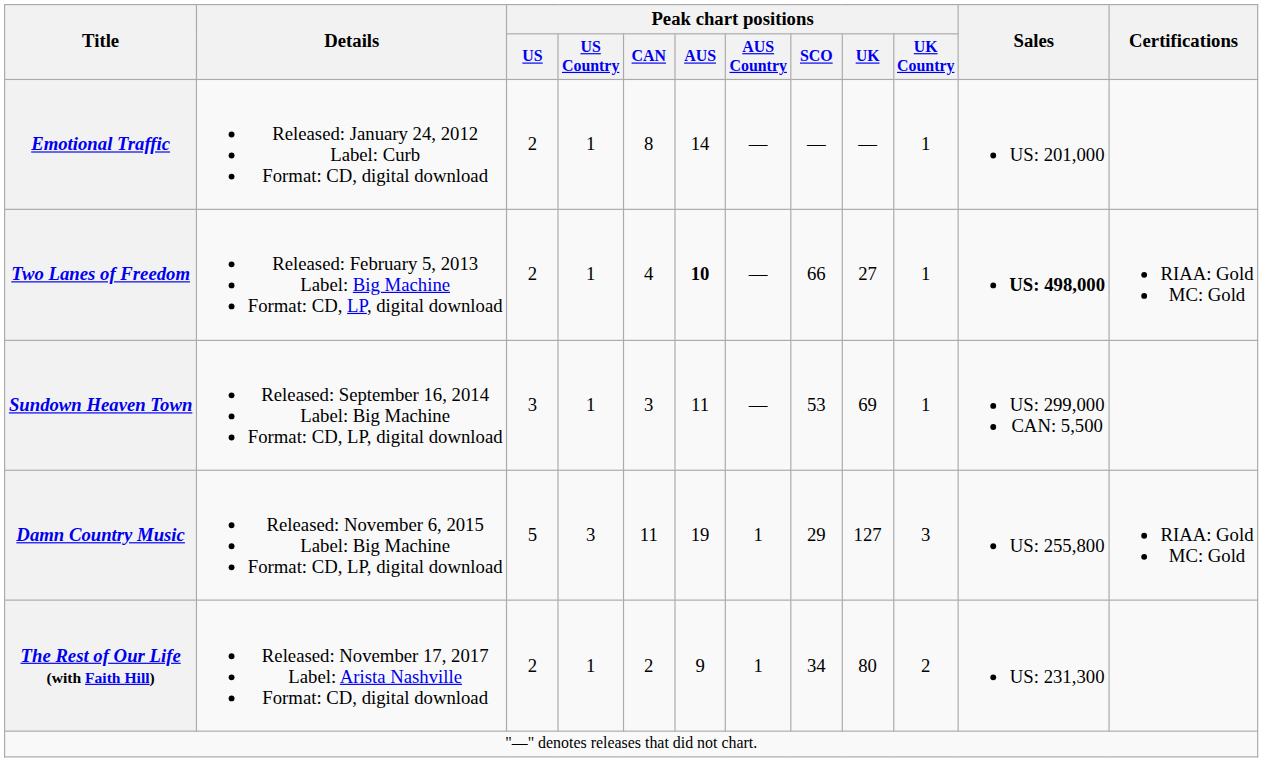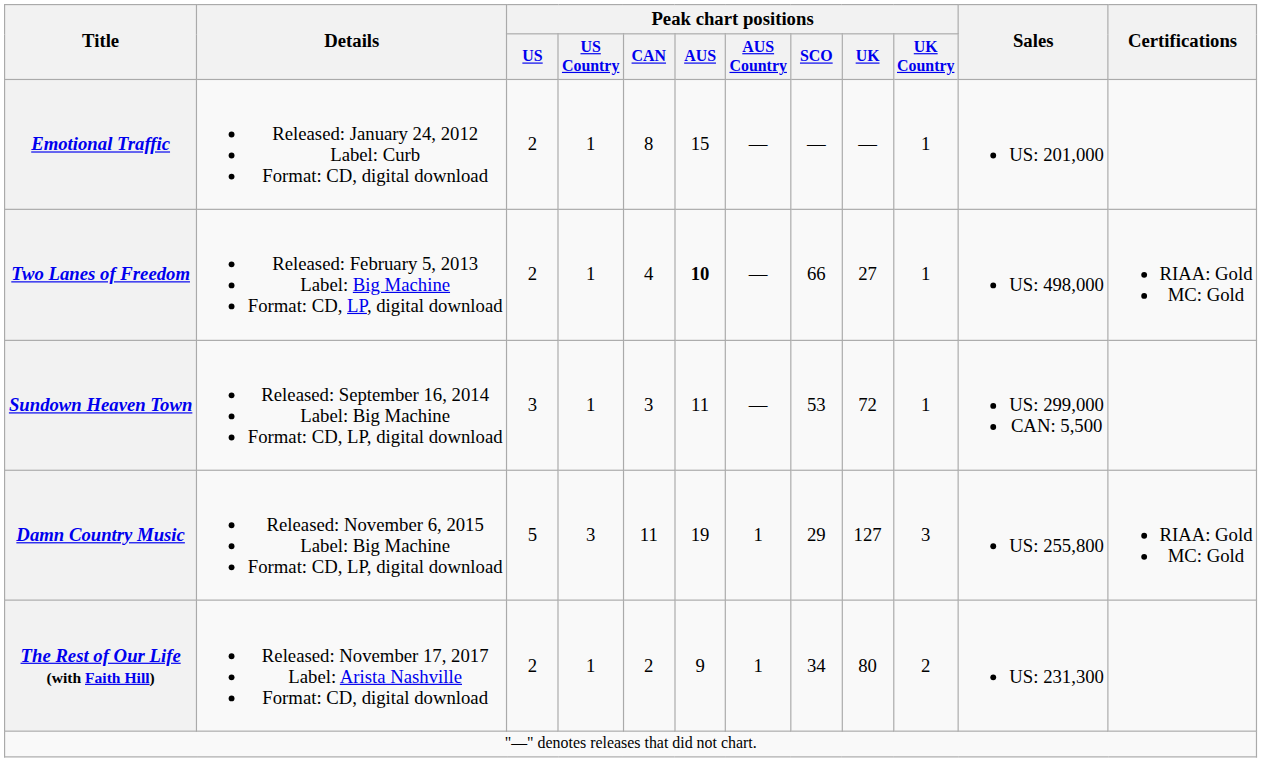 <table class="wikitable plainrowheaders" style="text-align:center;">
 <tr>
 <th scope="col" rowspan="2">Title</th>
 <th scope="col" rowspan="2">Details</th>
 <th scope="col" colspan="8">Peak chart positions</th>
 <th scope="col" rowspan="2">Sales</th>
 <th scope="col" rowspan="2">Certifications</th>
 </tr>
 <tr>
 <th scope="col" style="width:2.75em;font-size:85%;"><a href='#'>US</a><br></th>
 <th scope="col" style="width:2.75em;font-size:85%;"><a href='#'>US<br>Country</a><br></th>
 <th scope="col" style="width:2.75em;font-size:85%;"><a href='#'>CAN</a><br></th>
 <th scope="col" style="width:2.75em;font-size:85%;"><a href='#'>AUS</a><br></th>
 <th scope="col" style="width:2.75em;font-size:85%;"><a href='#'>AUS<br>Country</a><br></th>
 <th scope="col" style="width:2.75em;font-size:85%;"><a href='#'>SCO</a><br></th>
 <th scope="col" style="width:2.75em;font-size:85%;"><a href='#'>UK</a><br></th>
 <th scope="col" style="width:2.75em;font-size:85%;"><a href='#'>UK<br>Country</a><br></th>
 </tr>
 <tr>
 <th scope="row"><em><a href='#'>Emotional Traffic</a></em></th>
 <td><br><ul><li>Released: January 24, 2012</li><li>Label: Curb</li><li>Format: CD, digital download</li></ul></td>
 <td>2</td>
 <td>1</td>
 <td>8</td>
-<td>14</td>
+<td>15</td>
 <td>—</td>
 <td>—</td>
 <td>—</td>
 <td>1</td>
 <td><br><ul><li>US: 201,000</li></ul></td>
 <td></td>
 </tr>
 <tr>
 <th scope="row"><em><a href='#'>Two Lanes of Freedom</a></em></th>
 <td><br><ul><li>Released: February 5, 2013</li><li>Label: <a href='#'>Big Machine</a></li><li>Format: CD, <a href='#'>LP</a>, digital download</li></ul></td>
 <td>2</td>
 <td>1</td>
 <td>4</td>
 <td><strong>10</strong></td>
 <td>—</td>
 <td>66</td>
 <td>27</td>
 <td>1</td>
-<td><strong><br><ul><li>US: 498,000</li></ul></strong></td>
+<td><br><ul><li>US: 498,000</li></ul></td>
 <td><br><ul><li>RIAA: Gold</li><li>MC: Gold</li></ul></td>
 </tr>
 <tr>
 <th scope="row"><em><a href='#'>Sundown Heaven Town</a></em></th>
 <td><br><ul><li>Released: September 16, 2014</li><li>Label: Big Machine</li><li>Format: CD, LP, digital download</li></ul></td>
 <td>3</td>
 <td>1</td>
 <td>3</td>
 <td>11</td>
 <td>—</td>
 <td>53</td>
-<td>69</td>
+<td>72</td>
 <td>1</td>
 <td><br><ul><li>US: 299,000</li><li>CAN: 5,500</li></ul></td>
 <td></td>
 </tr>
 <tr>
 <th scope="row"><em><a href='#'>Damn Country Music</a></em></th>
 <td><br><ul><li>Released: November 6, 2015</li><li>Label: Big Machine</li><li>Format: CD, LP, digital download</li></ul></td>
 <td>5</td>
 <td>3</td>
 <td>11</td>
 <td>19</td>
 <td>1</td>
 <td>29</td>
 <td>127</td>
 <td>3</td>
 <td><br><ul><li>US: 255,800</li></ul></td>
 <td><br><ul><li>RIAA: Gold</li><li>MC: Gold</li></ul></td>
 </tr>
 <tr>
 <th scope="row"><em><a href='#'>The Rest of Our Life</a></em><br><small>(with <a href='#'>Faith Hill</a>)</small></th>
 <td><br><ul><li>Released: November 17, 2017</li><li>Label: <a href='#'>Arista Nashville</a></li><li>Format: CD, digital download</li></ul></td>
 <td>2</td>
 <td>1</td>
 <td>2</td>
 <td>9</td>
 <td>1</td>
 <td>34</td>
 <td>80</td>
 <td>2</td>
 <td><br><ul><li>US: 231,300</li></ul></td>
 <td></td>
 </tr>
 <tr>
 <td colspan="12" style="font-size:85%">"—" denotes releases that did not chart.</td>
 </tr>
 </table>
